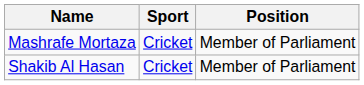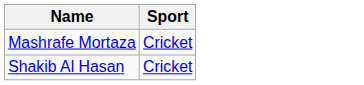 <table class="wikitable sortable">
 <tr>
 <th>Name</th>
 <th>Sport</th>
-<th>Position</th>
 </tr>
 <tr>
 <td data-sort-value="Mortaza,Mashrafe"><a href='#'>Mashrafe Mortaza</a></td>
 <td><a href='#'>Cricket</a></td>
-<td>Member of Parliament</td>
 </tr>
 <tr>
 <td data-sort-value="Al Hasan,Shakib"><a href='#'>Shakib Al Hasan</a></td>
 <td><a href='#'>Cricket</a></td>
-<td>Member of Parliament</td>
 </tr>
 </table>
